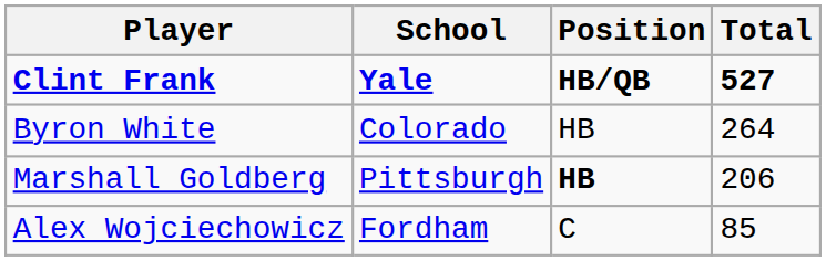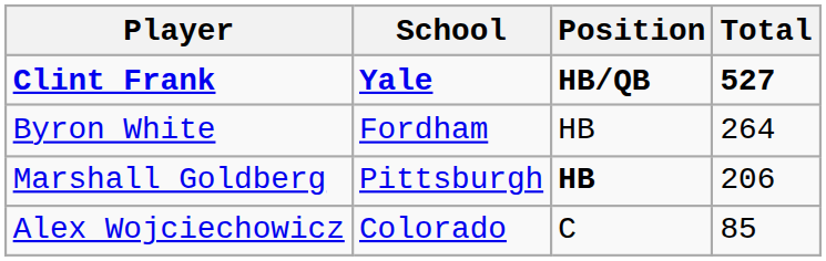 <table class="wikitable">
 <tr>
 <th>Player</th>
 <th>School</th>
 <th>Position</th>
 <th>Total</th>
 </tr>
 <tr>
 <td><strong><a href='#'>Clint Frank</a></strong></td>
 <td><strong><a href='#'>Yale</a></strong></td>
 <td><strong>HB/QB</strong></td>
 <td><strong>527</strong></td>
 </tr>
 <tr>
 <td><a href='#'>Byron White</a></td>
-<td><a href='#'>Colorado</a></td>
+<td><a href='#'>Fordham</a></td>
 <td>HB</td>
 <td>264</td>
 </tr>
 <tr>
 <td><a href='#'>Marshall Goldberg</a></td>
 <td><a href='#'>Pittsburgh</a></td>
 <td><strong>HB</strong></td>
 <td>206</td>
 </tr>
 <tr>
 <td><a href='#'>Alex Wojciechowicz</a></td>
-<td><a href='#'>Fordham</a></td>
+<td><a href='#'>Colorado</a></td>
 <td>C</td>
 <td>85</td>
 </tr>
 </table>
